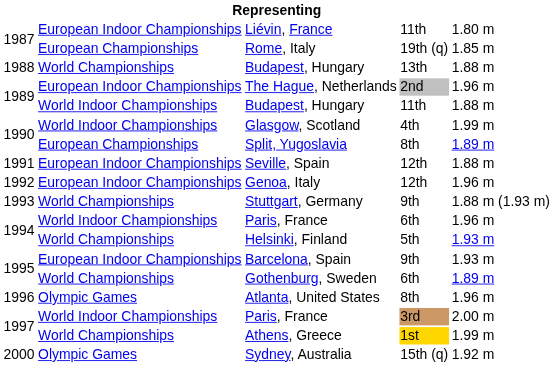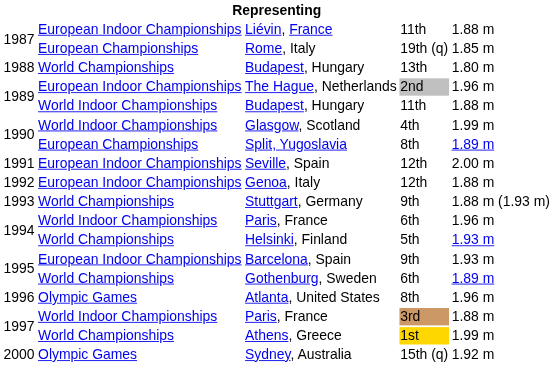 <table>
 <tr>
 <th colspan="6">Representing </th>
 </tr>
 <tr>
 <td rowspan=2>1987</td>
 <td><a href='#'>European Indoor Championships</a></td>
 <td><a href='#'>Liévin</a>, <a href='#'>France</a></td>
 <td>11th</td>
-<td>1.80 m</td>
+<td>1.88 m</td>
 </tr>
 <tr>
 <td><a href='#'>European Championships</a></td>
 <td><a href='#'>Rome</a>, Italy</td>
 <td>19th (q)</td>
 <td>1.85 m</td>
 </tr>
 <tr>
 <td>1988</td>
 <td><a href='#'>World Championships</a></td>
 <td><a href='#'>Budapest</a>, Hungary</td>
 <td>13th</td>
-<td>1.88 m</td>
+<td>1.80 m</td>
 </tr>
 <tr>
 <td rowspan=2>1989</td>
 <td><a href='#'>European Indoor Championships</a></td>
 <td><a href='#'>The Hague</a>, Netherlands</td>
 <td bgcolor="silver">2nd</td>
 <td>1.96 m</td>
 </tr>
 <tr>
 <td><a href='#'>World Indoor Championships</a></td>
 <td><a href='#'>Budapest</a>, Hungary</td>
 <td>11th</td>
 <td>1.88 m</td>
 </tr>
 <tr>
 <td rowspan=2>1990</td>
 <td><a href='#'>World Indoor Championships</a></td>
 <td><a href='#'>Glasgow</a>, Scotland</td>
 <td>4th</td>
 <td>1.99 m</td>
 </tr>
 <tr>
 <td><a href='#'>European Championships</a></td>
 <td><a href='#'>Split, Yugoslavia</a></td>
 <td>8th</td>
 <td><a href='#'>1.89 m</a></td>
 </tr>
 <tr>
 <td>1991</td>
 <td><a href='#'>European Indoor Championships</a></td>
 <td><a href='#'>Seville</a>, Spain</td>
 <td>12th</td>
-<td>1.88 m</td>
+<td>2.00 m</td>
 </tr>
 <tr>
 <td>1992</td>
 <td><a href='#'>European Indoor Championships</a></td>
 <td><a href='#'>Genoa</a>, Italy</td>
 <td>12th</td>
-<td>1.96 m</td>
+<td>1.88 m</td>
 </tr>
 <tr>
 <td>1993</td>
 <td><a href='#'>World Championships</a></td>
 <td><a href='#'>Stuttgart</a>, Germany</td>
 <td>9th</td>
 <td>1.88 m (1.93 m)</td>
 </tr>
 <tr>
 <td rowspan=2>1994</td>
 <td><a href='#'>World Indoor Championships</a></td>
 <td><a href='#'>Paris</a>, France</td>
 <td>6th</td>
 <td>1.96 m</td>
 </tr>
 <tr>
 <td><a href='#'>World Championships</a></td>
 <td><a href='#'>Helsinki</a>, Finland</td>
 <td>5th</td>
 <td><a href='#'>1.93 m</a></td>
 </tr>
 <tr>
 <td rowspan=2>1995</td>
 <td><a href='#'>European Indoor Championships</a></td>
 <td><a href='#'>Barcelona</a>, Spain</td>
 <td>9th</td>
 <td>1.93 m</td>
 </tr>
 <tr>
 <td><a href='#'>World Championships</a></td>
 <td><a href='#'>Gothenburg</a>, Sweden</td>
 <td>6th</td>
 <td><a href='#'>1.89 m</a></td>
 </tr>
 <tr>
 <td>1996</td>
 <td><a href='#'>Olympic Games</a></td>
 <td><a href='#'>Atlanta</a>, United States</td>
 <td>8th</td>
 <td>1.96 m</td>
 </tr>
 <tr>
 <td rowspan=2>1997</td>
 <td><a href='#'>World Indoor Championships</a></td>
 <td><a href='#'>Paris</a>, France</td>
 <td bgcolor="cc9966">3rd</td>
-<td>2.00 m</td>
+<td>1.88 m</td>
 </tr>
 <tr>
 <td><a href='#'>World Championships</a></td>
 <td><a href='#'>Athens</a>, Greece</td>
 <td bgcolor="gold">1st</td>
 <td>1.99 m</td>
 </tr>
 <tr>
 <td>2000</td>
 <td><a href='#'>Olympic Games</a></td>
 <td><a href='#'>Sydney</a>, Australia</td>
 <td>15th (q)</td>
 <td>1.92 m</td>
 </tr>
 <tr>
 </tr>
 </table>
